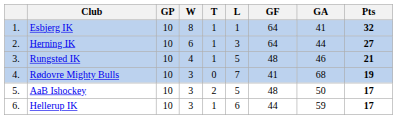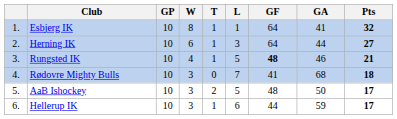 <table class="wikitable">
 <tr>
 <th width="30"></th>
 <th width="200">Club</th>
 <th width="30">GP</th>
 <th width="30">W</th>
 <th width="30">T</th>
 <th width="30">L</th>
 <th width="70">GF</th>
 <th width="70">GA</th>
 <th width="70">Pts</th>
 </tr>
 <tr bgcolor="#BCD2EE" align="center">
 <td>1.</td>
 <td align="left"><a href='#'>Esbjerg IK</a></td>
 <td>10</td>
 <td>8</td>
 <td>1</td>
 <td>1</td>
 <td>64</td>
 <td>41</td>
 <td><strong>32</strong></td>
 </tr>
 <tr bgcolor="#BCD2EE" align="center">
 <td>2.</td>
 <td align="left"><a href='#'>Herning IK</a></td>
 <td>10</td>
 <td>6</td>
 <td>1</td>
 <td>3</td>
 <td>64</td>
 <td>44</td>
 <td><strong>27</strong></td>
 </tr>
 <tr bgcolor="#BCD2EE" align="center">
 <td>3.</td>
 <td align="left"><a href='#'>Rungsted IK</a></td>
 <td>10</td>
 <td>4</td>
 <td>1</td>
 <td>5</td>
-<td>48</td>
+<td><strong>48</strong></td>
 <td>46</td>
 <td><strong>21</strong></td>
 </tr>
 <tr bgcolor="#BCD2EE" align="center">
 <td>4.</td>
 <td align="left"><a href='#'>Rødovre Mighty Bulls</a></td>
 <td>10</td>
 <td>3</td>
 <td>0</td>
 <td>7</td>
 <td>41</td>
 <td>68</td>
-<td><strong>19</strong></td>
+<td><strong>18</strong></td>
 </tr>
 <tr bgcolor="#FFFFFF" align="center">
 <td>5.</td>
 <td align="left"><a href='#'>AaB Ishockey</a></td>
 <td>10</td>
 <td>3</td>
 <td>2</td>
 <td>5</td>
 <td>48</td>
 <td>50</td>
 <td><strong>17</strong></td>
 </tr>
 <tr bgcolor="#FFFFFF" align="center">
 <td>6.</td>
 <td align="left"><a href='#'>Hellerup IK</a></td>
 <td>10</td>
 <td>3</td>
 <td>1</td>
 <td>6</td>
 <td>44</td>
 <td>59</td>
 <td><strong>17</strong></td>
 </tr>
 </table>
